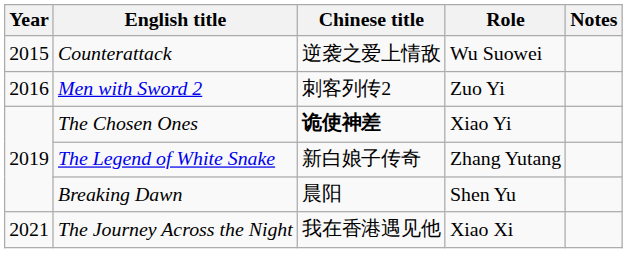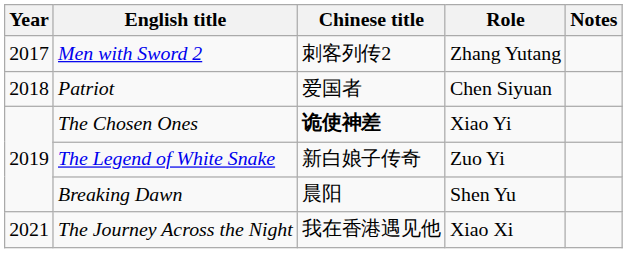 <table class="wikitable">
 <tr>
 <th>Year</th>
 <th>English title</th>
 <th>Chinese title</th>
 <th>Role</th>
 <th>Notes</th>
 </tr>
 <tr>
-<td rowspan=1>2015</td>
-<td><em>Counterattack</em></td>
-<td>逆袭之爱上情敌</td>
-<td>Wu Suowei</td>
+<td>2017</td>
+<td><em><a href='#'>Men with Sword 2</a></em></td>
+<td>刺客列传2</td>
+<td>Zhang Yutang</td>
 <td></td>
 </tr>
 <tr>
-<td>2016</td>
-<td><em><a href='#'>Men with Sword 2</a></em></td>
-<td>刺客列传2</td>
-<td>Zuo Yi</td>
+<td>2018</td>
+<td><em>Patriot</em></td>
+<td>爱国者</td>
+<td>Chen Siyuan</td>
 <td></td>
 </tr>
 <tr>
 <td rowspan=3>2019</td>
 <td><em>The Chosen Ones</em></td>
 <td><strong>诡使神差</strong></td>
 <td>Xiao Yi</td>
 <td></td>
 </tr>
 <tr>
 <td><em><a href='#'>The Legend of White Snake</a></em></td>
 <td>新白娘子传奇</td>
-<td>Zhang Yutang</td>
+<td>Zuo Yi</td>
 <td></td>
 </tr>
 <tr>
 <td><em>Breaking Dawn</em></td>
 <td>晨阳</td>
 <td>Shen Yu</td>
 <td></td>
 </tr>
 <tr>
 <td>2021</td>
 <td><em>The Journey Across the Night</em></td>
 <td>我在香港遇见他</td>
 <td>Xiao Xi</td>
 <td></td>
 </tr>
 </table>
